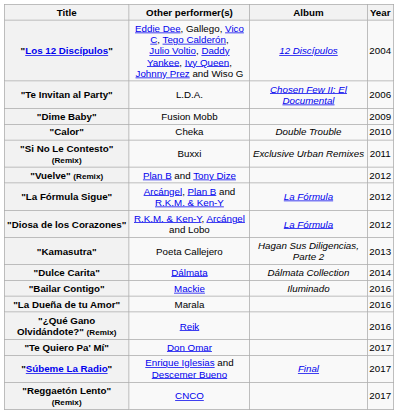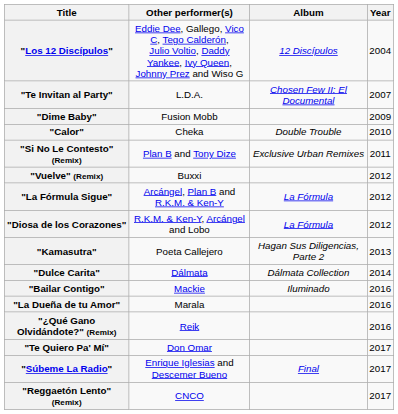 <table class="wikitable plainrowheaders" style="font-size: 13px">
 <tr>
 <th width="160">Title</th>
 <th width="155">Other performer(s)</th>
 <th width="150">Album</th>
 <th width="20">Year</th>
 </tr>
 <tr>
 <th scope="row">"<a href='#'>Los 12 Discípulos</a>"</th>
 <td align="center"><a href='#'>Eddie Dee</a>, Gallego, <a href='#'>Vico C</a>, <a href='#'>Tego Calderón</a>,<br><a href='#'>Julio Voltio</a>, <a href='#'>Daddy Yankee</a>, <a href='#'>Ivy Queen</a>, <a href='#'>Johnny Prez</a> and Wiso G</td>
 <td align="center"><em><a href='#'>12 Discípulos</a></em></td>
 <td align="center">2004</td>
 </tr>
 <tr>
 <th scope="row">"Te Invitan al Party"</th>
 <td align="center">L.D.A.</td>
 <td align="center"><em><a href='#'>Chosen Few II: El Documental</a></em></td>
-<td align="center">2006</td>
+<td align="center">2007</td>
 </tr>
 <tr>
 <th scope="row">"Dime Baby"</th>
 <td align="center">Fusion Mobb</td>
 <td></td>
 <td align="center">2009</td>
 </tr>
 <tr>
 <th scope="row">"Calor"</th>
 <td align="center">Cheka</td>
 <td align="center"><em>Double Trouble</em></td>
 <td align="center">2010</td>
 </tr>
 <tr>
 <th scope="row">"Si No Le Contesto" <small>(Remix)</small></th>
-<td align="center">Buxxi</td>
+<td align="center"><a href='#'>Plan B</a> and <a href='#'>Tony Dize</a></td>
 <td align="center"><em>Exclusive Urban Remixes</em></td>
 <td align="center">2011</td>
 </tr>
 <tr>
 <th scope="row">"Vuelve" <small>(Remix)</small></th>
-<td align="center"><a href='#'>Plan B</a> and <a href='#'>Tony Dize</a></td>
+<td align="center">Buxxi</td>
 <td></td>
 <td align="center">2012</td>
 </tr>
 <tr>
 <th scope="row">"La Fórmula Sigue"</th>
 <td align="center"><a href='#'>Arcángel</a>, <a href='#'>Plan B</a> and <a href='#'>R.K.M. & Ken-Y</a></td>
 <td align="center"><em><a href='#'>La Fórmula</a></em></td>
 <td align="center">2012</td>
 </tr>
 <tr>
 <th scope="row">"Diosa de los Corazones"</th>
 <td align="center"><a href='#'>R.K.M. & Ken-Y</a>, <a href='#'>Arcángel</a> and Lobo</td>
 <td align="center"><em><a href='#'>La Fórmula</a></em></td>
 <td align="center">2012</td>
 </tr>
 <tr>
 <th scope="row">"Kamasutra"</th>
 <td align="center">Poeta Callejero</td>
 <td align="center"><em>Hagan Sus Diligencias, Parte 2</em></td>
 <td align="center">2013</td>
 </tr>
 <tr>
 <th scope="row">"Dulce Carita"</th>
 <td align="center"><a href='#'>Dálmata</a></td>
 <td align="center"><em>Dálmata Collection</em></td>
 <td align="center">2014</td>
 </tr>
 <tr>
 <th scope="row">"Bailar Contigo"</th>
 <td align="center"><a href='#'>Mackie</a></td>
 <td align="center"><em>Iluminado</em></td>
 <td align="center">2016</td>
 </tr>
 <tr>
 <th scope="row">"La Dueña de tu Amor"</th>
 <td align="center">Marala</td>
 <td></td>
 <td align="center">2016</td>
 </tr>
 <tr>
 <th scope="row">"¿Qué Gano Olvidándote?" <small>(Remix)</small></th>
 <td align="center"><a href='#'>Reik</a></td>
 <td></td>
 <td align="center">2016</td>
 </tr>
 <tr>
 <th scope="row">"Te Quiero Pa' Mí"</th>
 <td align="center"><a href='#'>Don Omar</a></td>
 <td></td>
 <td align="center">2017</td>
 </tr>
 <tr>
 <th scope="row">"<a href='#'>Súbeme La Radio</a>"</th>
 <td align="center"><a href='#'>Enrique Iglesias</a> and <a href='#'>Descemer Bueno</a></td>
 <td align="center"><em><a href='#'>Final</a></em></td>
 <td align="center">2017</td>
 </tr>
 <tr>
 <th scope="row">"Reggaetón Lento" <small>(Remix)</small></th>
 <td align="center"><a href='#'>CNCO</a></td>
 <td></td>
 <td align="center">2017</td>
 </tr>
 </table>
